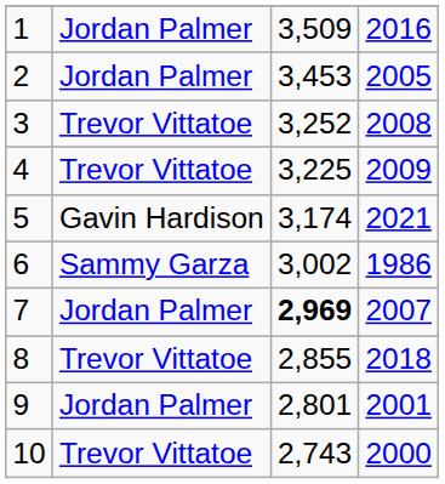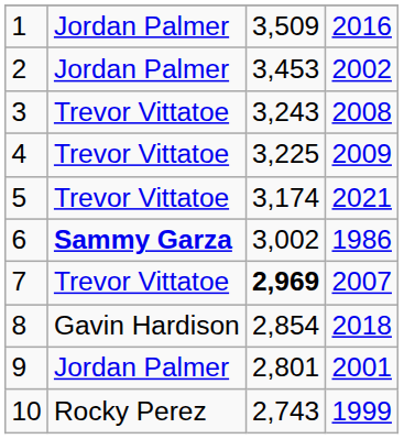 <table class="wikitable">
 <tr>
 </tr>
 <tr>
 <td>1</td>
 <td><a href='#'>Jordan Palmer</a></td>
 <td><abbr>3,509</abbr></td>
 <td><a href='#'>2016</a></td>
 </tr>
 <tr>
 <td>2</td>
 <td><a href='#'>Jordan Palmer</a></td>
 <td><abbr>3,453</abbr></td>
-<td><a href='#'>2005</a></td>
+<td><a href='#'>2002</a></td>
 </tr>
 <tr>
 <td>3</td>
 <td><a href='#'>Trevor Vittatoe</a></td>
-<td><abbr>3,252</abbr></td>
+<td><abbr>3,243</abbr></td>
 <td><a href='#'>2008</a></td>
 </tr>
 <tr>
 <td>4</td>
 <td><a href='#'>Trevor Vittatoe</a></td>
 <td><abbr>3,225</abbr></td>
 <td><a href='#'>2009</a></td>
 </tr>
 <tr>
 <td>5</td>
-<td>Gavin Hardison</td>
+<td><a href='#'>Trevor Vittatoe</a></td>
 <td><abbr>3,174</abbr></td>
 <td><a href='#'>2021</a></td>
 </tr>
 <tr>
 <td>6</td>
-<td><a href='#'>Sammy Garza</a></td>
+<td><strong><a href='#'>Sammy Garza</a></strong></td>
 <td><abbr>3,002</abbr></td>
 <td><a href='#'>1986</a></td>
 </tr>
 <tr>
 <td>7</td>
-<td><a href='#'>Jordan Palmer</a></td>
+<td><a href='#'>Trevor Vittatoe</a></td>
 <td><strong><abbr>2,969</abbr></strong></td>
 <td><a href='#'>2007</a></td>
 </tr>
 <tr>
 <td>8</td>
-<td><a href='#'>Trevor Vittatoe</a></td>
-<td><abbr>2,855</abbr></td>
+<td>Gavin Hardison</td>
+<td><abbr>2,854</abbr></td>
 <td><a href='#'>2018</a></td>
 </tr>
 <tr>
 <td>9</td>
 <td><a href='#'>Jordan Palmer</a></td>
 <td><abbr>2,801</abbr></td>
 <td><a href='#'>2001</a></td>
 </tr>
 <tr>
 <td>10</td>
-<td><a href='#'>Trevor Vittatoe</a></td>
+<td>Rocky Perez</td>
 <td><abbr>2,743</abbr></td>
-<td><a href='#'>2000</a></td>
+<td><a href='#'>1999</a></td>
 </tr>
 </table>
